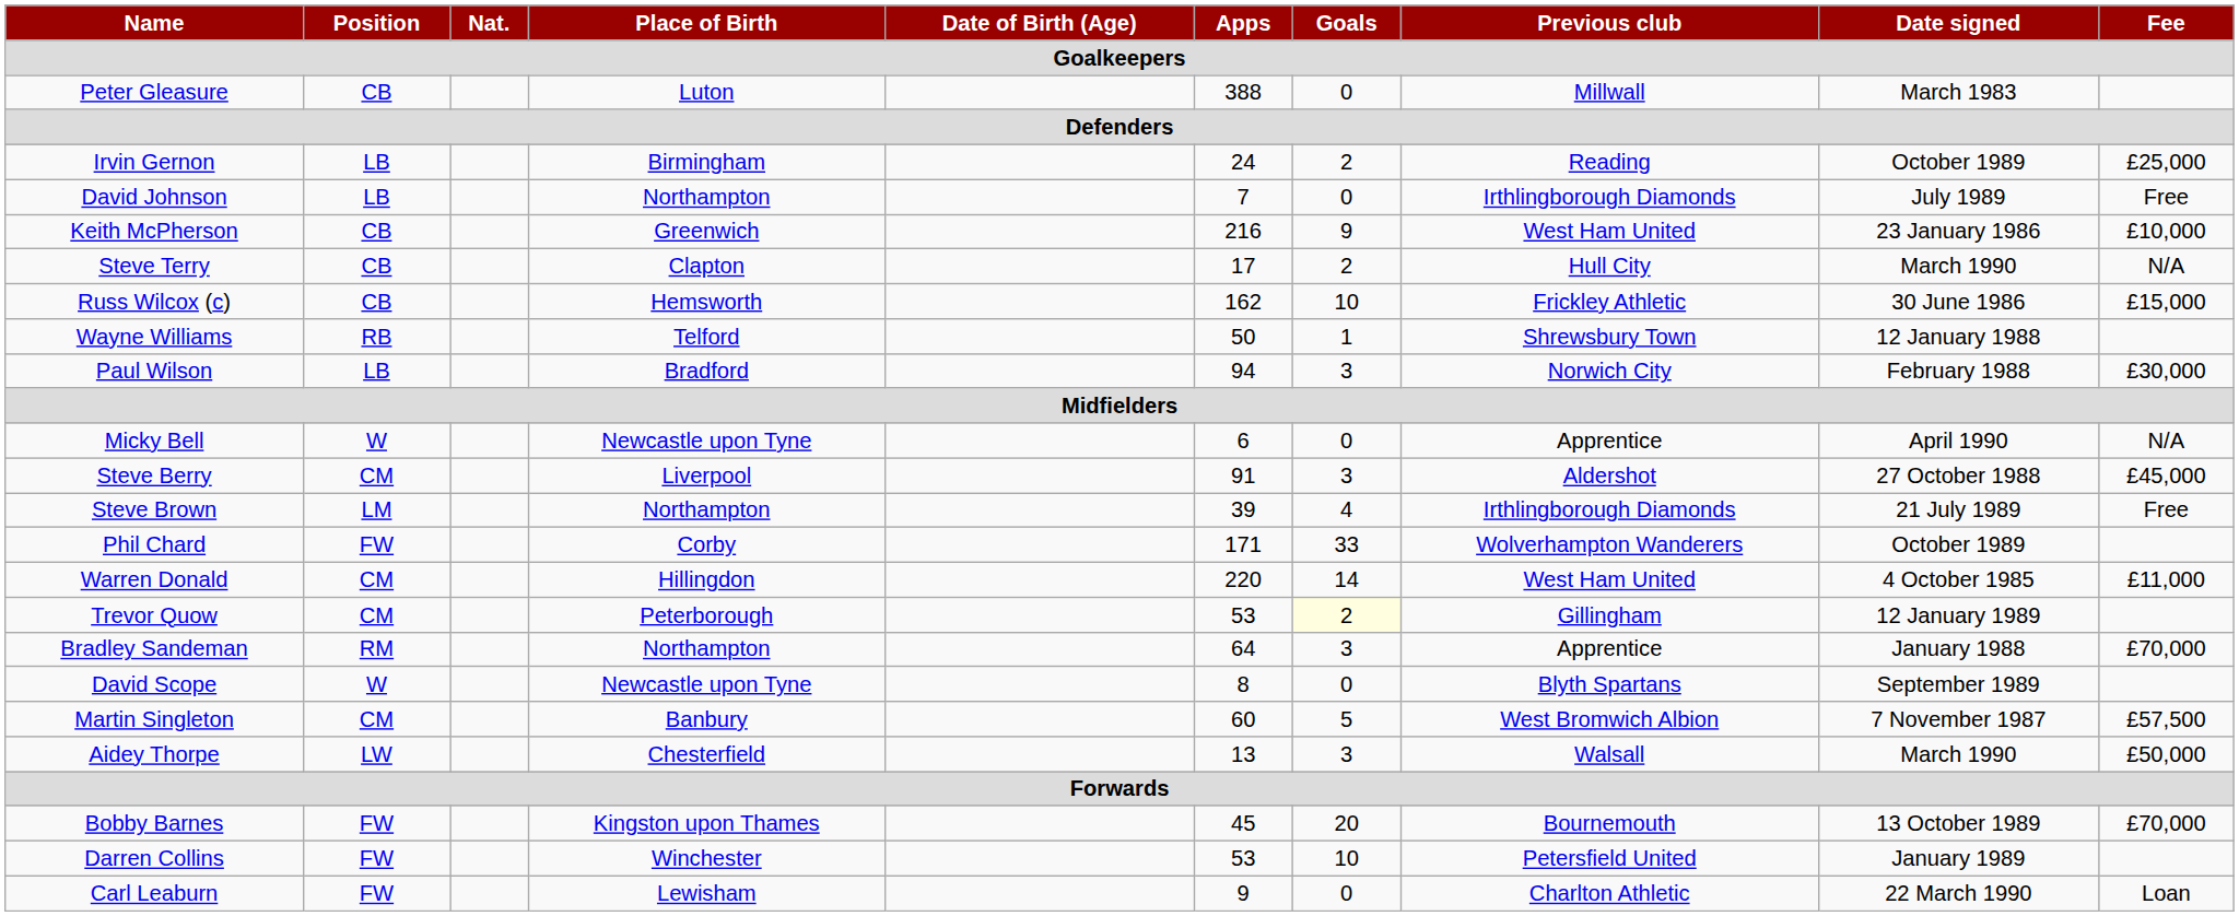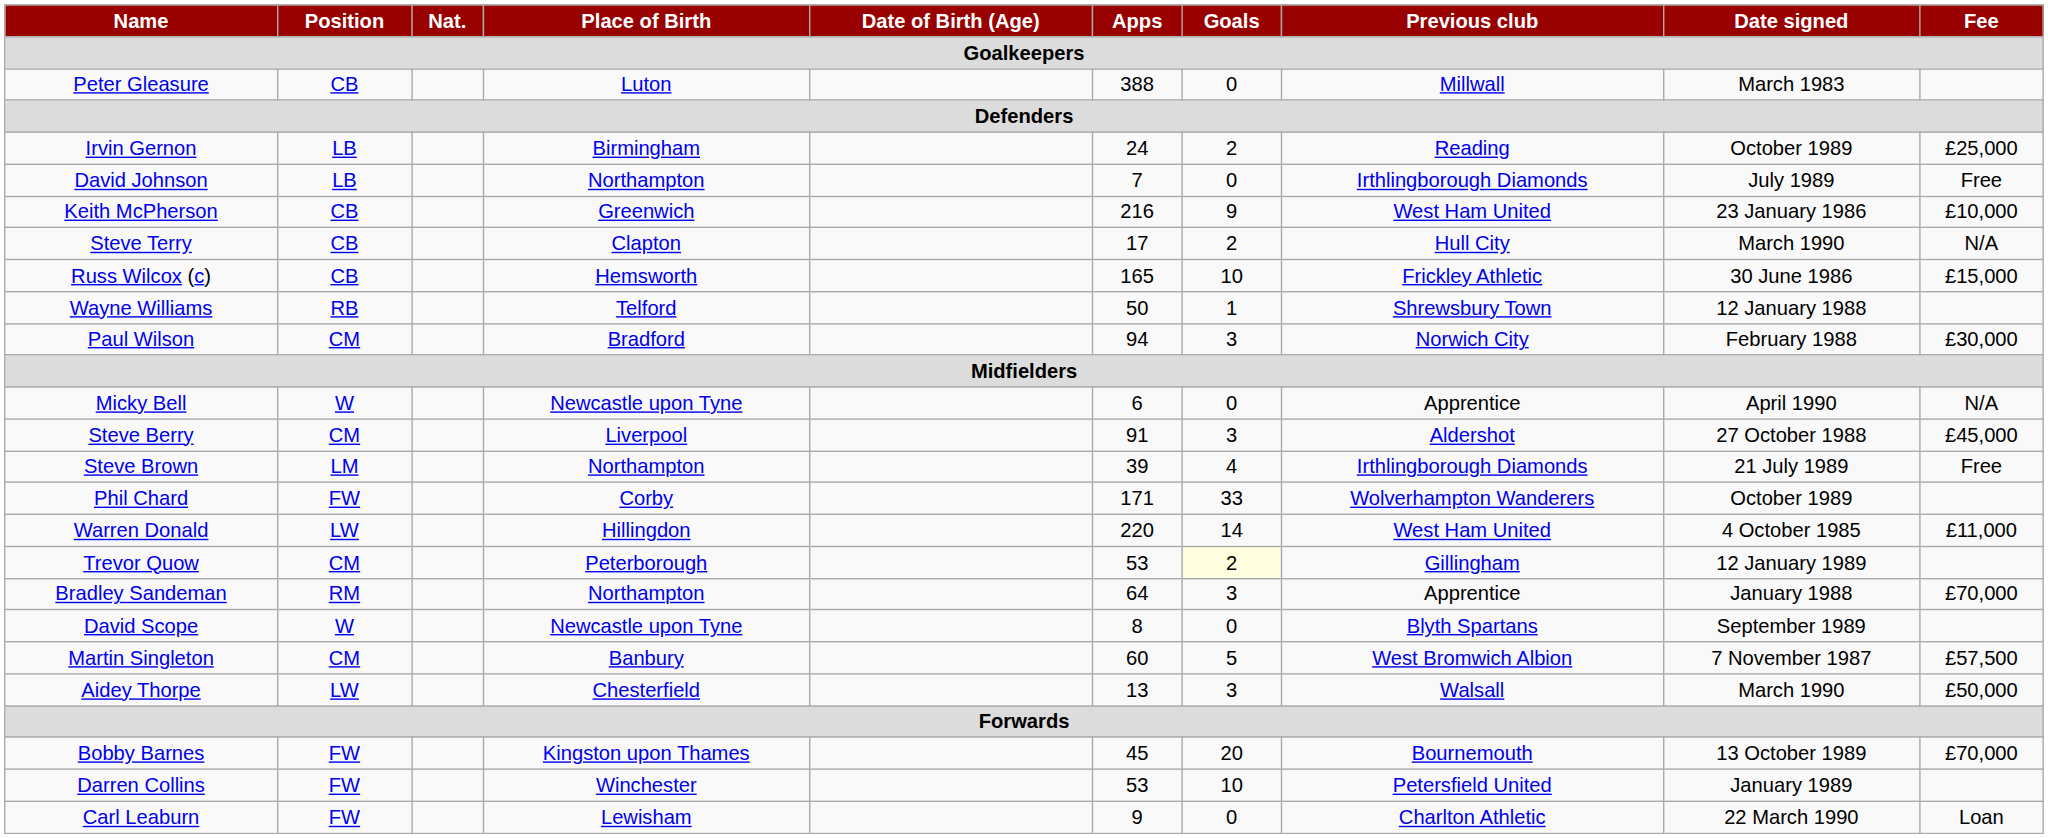 <table class="wikitable" style="text-align:center; font-size:90%; width:92%;">
 <tr>
 <th style="background:#900; color:#FFF; text-align:center;">Name</th>
 <th style="background:#900; color:#FFF; text-align:center;">Position</th>
 <th style="background:#900; color:#FFF; text-align:center;">Nat.</th>
 <th style="background:#900; color:#FFF; text-align:center;">Place of Birth</th>
 <th style="background:#900; color:#FFF; text-align:center;">Date of Birth (Age)</th>
 <th style="background:#900; color:#FFF; text-align:center;">Apps</th>
 <th style="background:#900; color:#FFF; text-align:center;">Goals</th>
 <th style="background:#900; color:#FFF; text-align:center;">Previous club</th>
 <th style="background:#900; color:#FFF; text-align:center;">Date signed</th>
 <th style="background:#900; color:#FFF; text-align:center;">Fee</th>
 </tr>
 <tr>
 <th colspan="12" style="background:#dcdcdc; text-align:center;">Goalkeepers</th>
 </tr>
 <tr>
 <td><a href='#'>Peter Gleasure</a></td>
 <td><a href='#'>CB</a></td>
 <td></td>
 <td><a href='#'>Luton</a></td>
 <td></td>
 <td>388</td>
 <td>0</td>
 <td><a href='#'>Millwall</a></td>
 <td>March 1983</td>
 <td></td>
 </tr>
 <tr>
 <th colspan="12" style="background:#dcdcdc; text-align:center;">Defenders</th>
 </tr>
 <tr>
 <td><a href='#'>Irvin Gernon</a></td>
 <td><a href='#'>LB</a></td>
 <td></td>
 <td><a href='#'>Birmingham</a></td>
 <td></td>
 <td>24</td>
 <td>2</td>
 <td><a href='#'>Reading</a></td>
 <td>October 1989</td>
 <td>£25,000</td>
 </tr>
 <tr>
 <td><a href='#'>David Johnson</a></td>
 <td><a href='#'>LB</a></td>
 <td></td>
 <td><a href='#'>Northampton</a></td>
 <td></td>
 <td>7</td>
 <td>0</td>
 <td><a href='#'>Irthlingborough Diamonds</a></td>
 <td>July 1989</td>
 <td>Free</td>
 </tr>
 <tr>
 <td><a href='#'>Keith McPherson</a></td>
 <td><a href='#'>CB</a></td>
 <td></td>
 <td><a href='#'>Greenwich</a></td>
 <td></td>
 <td>216</td>
 <td>9</td>
 <td><a href='#'>West Ham United</a></td>
 <td>23 January 1986</td>
 <td>£10,000</td>
 </tr>
 <tr>
 <td><a href='#'>Steve Terry</a></td>
 <td><a href='#'>CB</a></td>
 <td></td>
 <td><a href='#'>Clapton</a></td>
 <td></td>
 <td>17</td>
 <td>2</td>
 <td><a href='#'>Hull City</a></td>
 <td>March 1990</td>
 <td>N/A</td>
 </tr>
 <tr>
 <td><a href='#'>Russ Wilcox</a> (<a href='#'>c</a>)</td>
 <td><a href='#'>CB</a></td>
 <td></td>
 <td><a href='#'>Hemsworth</a></td>
 <td></td>
-<td>162</td>
+<td>165</td>
 <td>10</td>
 <td><a href='#'>Frickley Athletic</a></td>
 <td>30 June 1986</td>
 <td>£15,000</td>
 </tr>
 <tr>
 <td><a href='#'>Wayne Williams</a></td>
 <td><a href='#'>RB</a></td>
 <td></td>
 <td><a href='#'>Telford</a></td>
 <td></td>
 <td>50</td>
 <td>1</td>
 <td><a href='#'>Shrewsbury Town</a></td>
 <td>12 January 1988</td>
 <td></td>
 </tr>
 <tr>
 <td><a href='#'>Paul Wilson</a></td>
-<td><a href='#'>LB</a></td>
+<td><a href='#'>CM</a></td>
 <td></td>
 <td><a href='#'>Bradford</a></td>
 <td></td>
 <td>94</td>
 <td>3</td>
 <td><a href='#'>Norwich City</a></td>
 <td>February 1988</td>
 <td>£30,000</td>
 </tr>
 <tr>
 <th colspan="12" style="background:#dcdcdc; text-align:center;">Midfielders</th>
 </tr>
 <tr>
 <td><a href='#'>Micky Bell</a></td>
 <td><a href='#'>W</a></td>
 <td></td>
 <td><a href='#'>Newcastle upon Tyne</a></td>
 <td></td>
 <td>6</td>
 <td>0</td>
 <td>Apprentice</td>
 <td>April 1990</td>
 <td>N/A</td>
 </tr>
 <tr>
 <td><a href='#'>Steve Berry</a></td>
 <td><a href='#'>CM</a></td>
 <td></td>
 <td><a href='#'>Liverpool</a></td>
 <td></td>
 <td>91</td>
 <td>3</td>
 <td><a href='#'>Aldershot</a></td>
 <td>27 October 1988</td>
 <td>£45,000</td>
 </tr>
 <tr>
 <td><a href='#'>Steve Brown</a></td>
 <td><a href='#'>LM</a></td>
 <td></td>
 <td><a href='#'>Northampton</a></td>
 <td></td>
 <td>39</td>
 <td>4</td>
 <td><a href='#'>Irthlingborough Diamonds</a></td>
 <td>21 July 1989</td>
 <td>Free</td>
 </tr>
 <tr>
 <td><a href='#'>Phil Chard</a></td>
 <td><a href='#'>FW</a></td>
 <td></td>
 <td><a href='#'>Corby</a></td>
 <td></td>
 <td>171</td>
 <td>33</td>
 <td><a href='#'>Wolverhampton Wanderers</a></td>
 <td>October 1989</td>
 <td></td>
 </tr>
 <tr>
 <td><a href='#'>Warren Donald</a></td>
-<td><a href='#'>CM</a></td>
+<td><a href='#'>LW</a></td>
 <td></td>
 <td><a href='#'>Hillingdon</a></td>
 <td></td>
 <td>220</td>
 <td>14</td>
 <td><a href='#'>West Ham United</a></td>
 <td>4 October 1985</td>
 <td>£11,000</td>
 </tr>
 <tr>
 <td><a href='#'>Trevor Quow</a></td>
 <td><a href='#'>CM</a></td>
 <td></td>
 <td><a href='#'>Peterborough</a></td>
 <td></td>
 <td>53</td>
 <td style="background: lightyellow;">2</td>
 <td><a href='#'>Gillingham</a></td>
 <td>12 January 1989</td>
 <td></td>
 </tr>
 <tr>
 <td><a href='#'>Bradley Sandeman</a></td>
 <td><a href='#'>RM</a></td>
 <td></td>
 <td><a href='#'>Northampton</a></td>
 <td></td>
 <td>64</td>
 <td>3</td>
 <td>Apprentice</td>
 <td>January 1988</td>
 <td>£70,000</td>
 </tr>
 <tr>
 <td><a href='#'>David Scope</a></td>
 <td><a href='#'>W</a></td>
 <td></td>
 <td><a href='#'>Newcastle upon Tyne</a></td>
 <td></td>
 <td>8</td>
 <td>0</td>
 <td><a href='#'>Blyth Spartans</a></td>
 <td>September 1989</td>
 <td></td>
 </tr>
 <tr>
 <td><a href='#'>Martin Singleton</a></td>
 <td><a href='#'>CM</a></td>
 <td></td>
 <td><a href='#'>Banbury</a></td>
 <td></td>
 <td>60</td>
 <td>5</td>
 <td><a href='#'>West Bromwich Albion</a></td>
 <td>7 November 1987</td>
 <td>£57,500</td>
 </tr>
 <tr>
 <td><a href='#'>Aidey Thorpe</a></td>
 <td><a href='#'>LW</a></td>
 <td></td>
 <td><a href='#'>Chesterfield</a></td>
 <td></td>
 <td>13</td>
 <td>3</td>
 <td><a href='#'>Walsall</a></td>
 <td>March 1990</td>
 <td>£50,000</td>
 </tr>
 <tr>
 <th colspan="12" style="background:#dcdcdc; text-align:center;">Forwards</th>
 </tr>
 <tr>
 <td><a href='#'>Bobby Barnes</a></td>
 <td><a href='#'>FW</a></td>
 <td></td>
 <td><a href='#'>Kingston upon Thames</a></td>
 <td></td>
 <td>45</td>
 <td>20</td>
 <td><a href='#'>Bournemouth</a></td>
 <td>13 October 1989</td>
 <td>£70,000</td>
 </tr>
 <tr>
 <td><a href='#'>Darren Collins</a></td>
 <td><a href='#'>FW</a></td>
 <td></td>
 <td><a href='#'>Winchester</a></td>
 <td></td>
 <td>53</td>
 <td>10</td>
 <td><a href='#'>Petersfield United</a></td>
 <td>January 1989</td>
 <td></td>
 </tr>
 <tr>
 <td><a href='#'>Carl Leaburn</a></td>
 <td><a href='#'>FW</a></td>
 <td></td>
 <td><a href='#'>Lewisham</a></td>
 <td></td>
 <td>9</td>
 <td>0</td>
 <td><a href='#'>Charlton Athletic</a></td>
 <td>22 March 1990</td>
 <td>Loan</td>
 </tr>
 </table>
